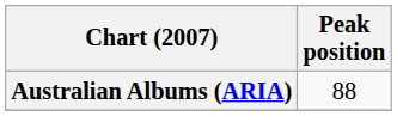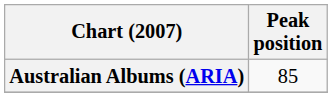 <table class="wikitable sortable plainrowheaders" style="text-align:center">
 <tr>
 <th scope="col">Chart (2007)</th>
 <th scope="col">Peak<br>position</th>
 </tr>
 <tr>
 <th scope="row">Australian Albums (<a href='#'>ARIA</a>)</th>
-<td>88</td>
+<td>85</td>
 </tr>
 <tr>
 </tr>
 <tr>
 </tr>
 <tr>
 </tr>
 <tr>
 </tr>
 <tr>
 </tr>
 </table>
